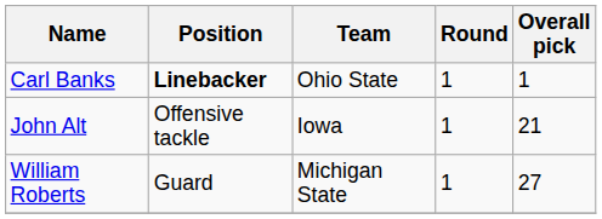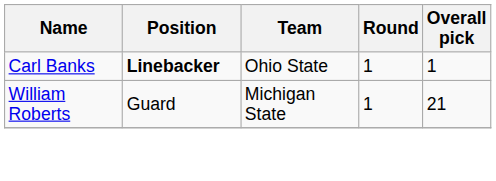 <table class="sortable wikitable">
 <tr>
 <th width="100">Name</th>
 <th width="100">Position</th>
 <th width="100">Team</th>
 <th width="25">Round</th>
 <th width="25">Overall pick</th>
 </tr>
 <tr align="left" bgcolor="">
 <td><a href='#'>Carl Banks</a></td>
 <td><strong>Linebacker</strong></td>
 <td>Ohio State</td>
 <td>1</td>
 <td>1</td>
 </tr>
 <tr align="left" bgcolor="">
-<td><a href='#'>John Alt</a></td>
-<td>Offensive tackle</td>
-<td>Iowa</td>
-<td>1</td>
-<td>21</td>
-</tr>
-<tr align="left" bgcolor="">
 <td><a href='#'>William Roberts</a></td>
 <td>Guard</td>
 <td>Michigan State</td>
 <td>1</td>
-<td>27</td>
+<td>21</td>
 </tr>
 <tr>
 </tr>
 </table>
